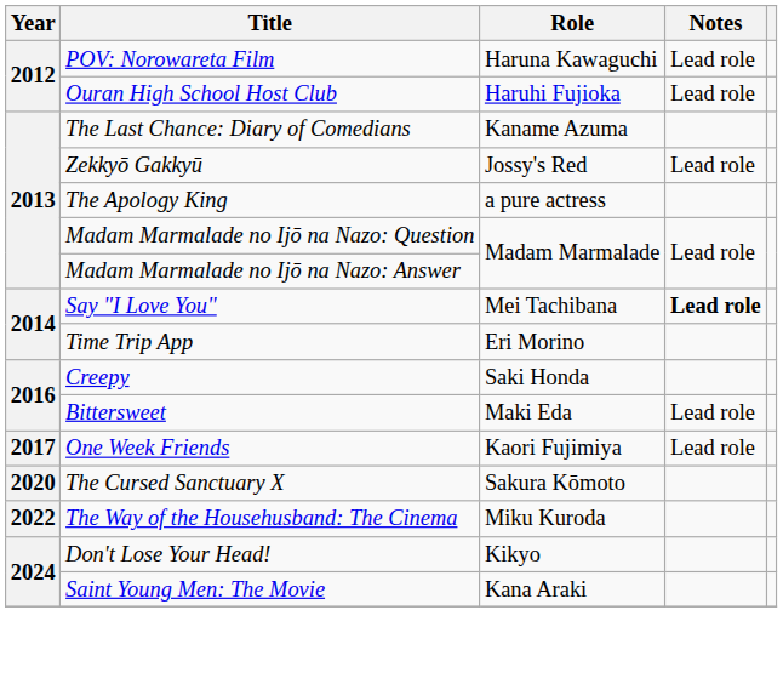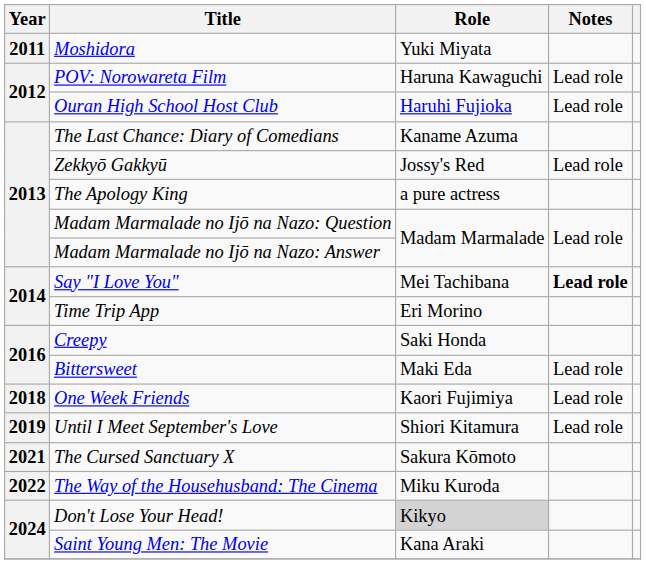 <table class="wikitable plainrowheaders sortable">
 <tr>
 <th scope="col">Year</th>
 <th scope="col">Title</th>
 <th scope="col">Role</th>
 <th scope="col" class="unsortable">Notes</th>
 <th scope="col" class="unsortable"></th>
+</tr>
+<tr>
+<th scope="row">2011</th>
+<td><em><a href='#'>Moshidora</a></em></td>
+<td>Yuki Miyata</td>
+<td></td>
+<td style="text-align:center;"></td>
 </tr>
 <tr>
 <th scope="row" rowspan=2>2012</th>
 <td><em><a href='#'>POV: Norowareta Film</a></em></td>
 <td>Haruna Kawaguchi</td>
 <td>Lead role</td>
 <td style="text-align:center;"></td>
 </tr>
 <tr>
 <td><em><a href='#'>Ouran High School Host Club</a></em></td>
 <td><a href='#'>Haruhi Fujioka</a></td>
 <td>Lead role</td>
 <td style="text-align:center;"></td>
 </tr>
 <tr>
 <th scope="row" rowspan=5>2013</th>
 <td><em>The Last Chance: Diary of Comedians</em></td>
 <td>Kaname Azuma</td>
 <td></td>
 <td style="text-align:center;"></td>
 </tr>
 <tr>
 <td><em>Zekkyō Gakkyū</em></td>
 <td>Jossy's Red</td>
 <td>Lead role</td>
 <td style="text-align:center;"></td>
 </tr>
 <tr>
 <td><em>The Apology King</em></td>
 <td>a pure actress</td>
 <td></td>
 <td style="text-align:center;"></td>
 </tr>
 <tr>
 <td><em>Madam Marmalade no Ijō na Nazo: Question</em></td>
 <td rowspan="2">Madam Marmalade</td>
 <td rowspan="2">Lead role</td>
 <td rowspan="2" style="text-align:center;"></td>
 </tr>
 <tr>
 <td><em>Madam Marmalade no Ijō na Nazo: Answer</em></td>
 </tr>
 <tr>
 <th scope="row" rowspan=2>2014</th>
 <td><em><a href='#'>Say "I Love You"</a></em></td>
 <td>Mei Tachibana</td>
 <td><strong>Lead role</strong></td>
 <td style="text-align:center;"></td>
 </tr>
 <tr>
 <td><em>Time Trip App</em></td>
 <td>Eri Morino</td>
 <td></td>
 <td style="text-align:center;"></td>
 </tr>
 <tr>
 <th scope="row" rowspan=2>2016</th>
 <td><em><a href='#'>Creepy</a></em></td>
 <td>Saki Honda</td>
 <td></td>
 <td style="text-align:center;"></td>
 </tr>
 <tr>
 <td><em><a href='#'>Bittersweet</a></em></td>
 <td>Maki Eda</td>
 <td>Lead role</td>
 <td style="text-align:center;"></td>
 </tr>
 <tr>
-<th scope="row">2017</th>
+<th scope="row">2018</th>
 <td><em><a href='#'>One Week Friends</a></em></td>
 <td>Kaori Fujimiya</td>
 <td>Lead role</td>
 <td style="text-align:center;"></td>
 </tr>
 <tr>
-<th scope="row">2020</th>
+<th scope="row">2019</th>
+<td><em>Until I Meet September's Love</em></td>
+<td>Shiori Kitamura</td>
+<td>Lead role</td>
+<td style="text-align:center;"></td>
+</tr>
+<tr>
+<th scope="row">2021</th>
 <td><em>The Cursed Sanctuary X</em></td>
 <td>Sakura Kōmoto</td>
 <td></td>
 <td style="text-align:center;"></td>
 </tr>
 <tr>
 <th scope="row">2022</th>
 <td><em><a href='#'>The Way of the Househusband: The Cinema</a></em></td>
 <td>Miku Kuroda</td>
 <td></td>
 <td style="text-align:center;"></td>
 </tr>
 <tr>
 <th scope="row" rowspan=2>2024</th>
 <td><em>Don't Lose Your Head!</em></td>
-<td>Kikyo</td>
+<td style="background: lightgrey;">Kikyo</td>
 <td></td>
 <td style="text-align:center;"></td>
 </tr>
 <tr>
 <td><em><a href='#'>Saint Young Men: The Movie</a></em></td>
 <td>Kana Araki</td>
 <td></td>
 <td style="text-align:center;"></td>
 </tr>
 <tr>
 </tr>
 </table>
